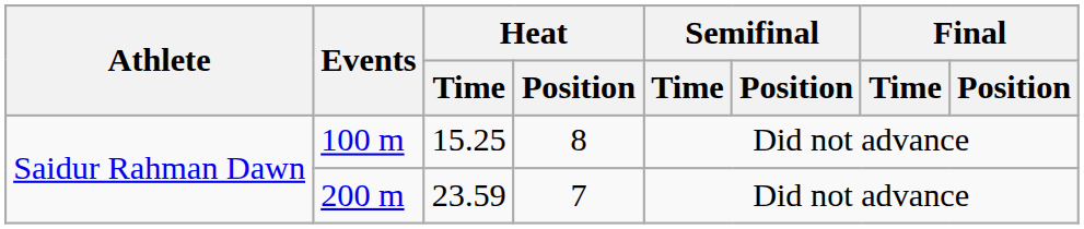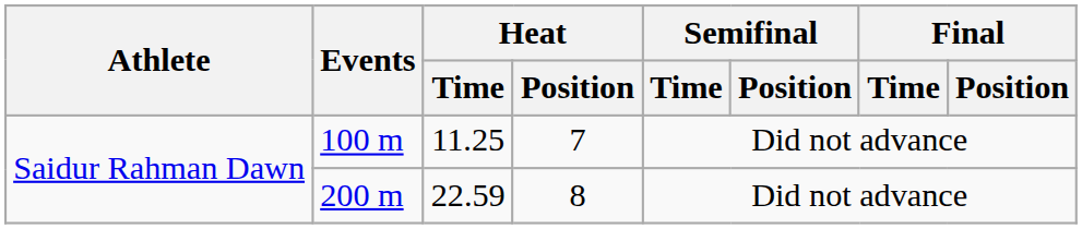 <table class=wikitable style="font-size:90%">
 <tr>
 <th rowspan="2">Athlete</th>
 <th rowspan="2">Events</th>
 <th colspan="2">Heat</th>
 <th colspan="2">Semifinal</th>
 <th colspan="2">Final</th>
 </tr>
 <tr>
 <th>Time</th>
 <th>Position</th>
 <th>Time</th>
 <th>Position</th>
 <th>Time</th>
 <th>Position</th>
 </tr>
 <tr>
 <td rowspan=2><a href='#'>Saidur Rahman Dawn</a></td>
 <td><a href='#'>100 m</a></td>
-<td align=center>15.25</td>
-<td align=center>8</td>
+<td align=center>11.25</td>
+<td align=center>7</td>
 <td align=center colspan="4">Did not advance</td>
 </tr>
 <tr>
 <td><a href='#'>200 m</a></td>
-<td align=center>23.59</td>
-<td align=center>7</td>
+<td align=center>22.59</td>
+<td align=center>8</td>
 <td align=center colspan="4">Did not advance</td>
 </tr>
 </table>
